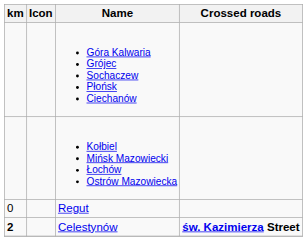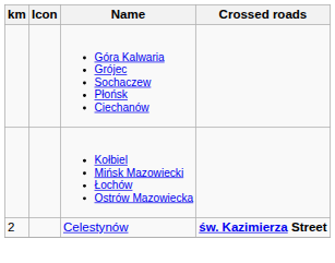 <table class=wikitable>
 <tr>
 <th>km</th>
 <th>Icon</th>
 <th>Name</th>
 <th>Crossed roads</th>
 </tr>
 <tr>
 <td> </td>
 <td></td>
 <td style="font-size:88%;"><br><ul><li><a href='#'>Góra Kalwaria</a> </li><li><a href='#'>Grójec</a>  </li><li><a href='#'>Sochaczew</a> </li><li><a href='#'>Płońsk</a>   </li><li><a href='#'>Ciechanów</a> </li></ul></td>
 <td> </td>
 </tr>
 <tr>
 <td> </td>
 <td></td>
 <td style="font-size:88%;"><br><ul><li><a href='#'>Kołbiel</a>  </li><li><a href='#'>Mińsk Mazowiecki</a>   </li><li><a href='#'>Łochów</a> </li><li><a href='#'>Ostrów Mazowiecka</a>   </li></ul></td>
 <td> </td>
 </tr>
 <tr>
-<td>0</td>
-<td></td>
-<td><a href='#'>Regut</a></td>
-<td></td>
-</tr>
-<tr>
-<td><strong>2</strong></td>
+<td>2</td>
 <td></td>
 <td><a href='#'>Celestynów</a></td>
 <td><strong><a href='#'>św. Kazimierza</a> Street</strong></td>
 </tr>
 <tr>
 </tr>
 </table>
